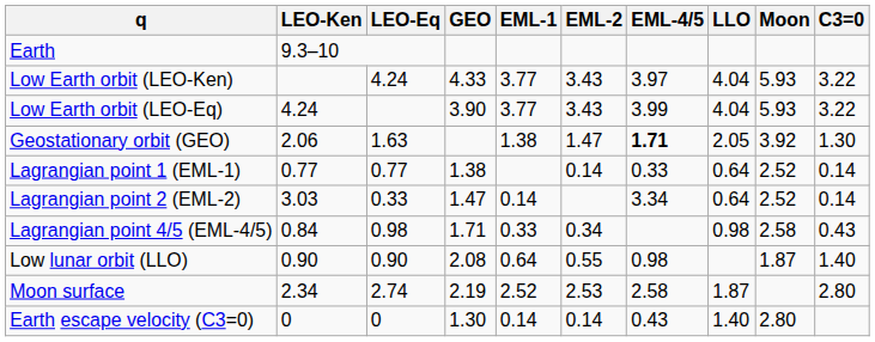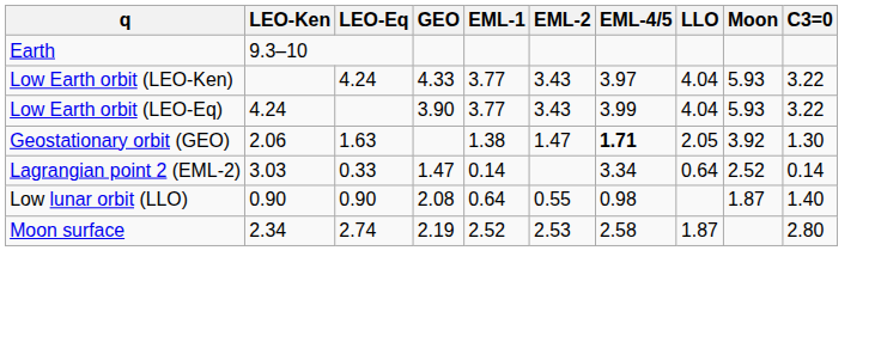 <table style="text-align:left;" class="wikitable">
 <tr>
 <th>q</th>
 <th>LEO-Ken</th>
 <th>LEO-Eq</th>
 <th>GEO</th>
 <th>EML-1</th>
 <th>EML-2</th>
 <th>EML-4/5</th>
 <th>LLO</th>
 <th>Moon</th>
 <th>C3=0</th>
 </tr>
 <tr>
 <td><a href='#'>Earth</a></td>
 <td colspan=2>9.3–10</td>
 <td></td>
 <td></td>
 <td></td>
 <td></td>
 <td></td>
 <td></td>
 <td></td>
 </tr>
 <tr>
 <td><a href='#'>Low Earth orbit</a> (LEO-Ken)</td>
 <td></td>
 <td>4.24</td>
 <td>4.33</td>
 <td>3.77</td>
 <td>3.43</td>
 <td>3.97</td>
 <td>4.04</td>
 <td>5.93</td>
 <td>3.22</td>
 </tr>
 <tr>
 <td><a href='#'>Low Earth orbit</a> (LEO-Eq)</td>
 <td>4.24</td>
 <td></td>
 <td>3.90</td>
 <td>3.77</td>
 <td>3.43</td>
 <td>3.99</td>
 <td>4.04</td>
 <td>5.93</td>
 <td>3.22</td>
 </tr>
 <tr>
 <td><a href='#'>Geostationary orbit</a> (GEO)</td>
 <td>2.06</td>
 <td>1.63</td>
 <td></td>
 <td>1.38</td>
 <td>1.47</td>
 <td><strong>1.71</strong></td>
 <td>2.05</td>
 <td>3.92</td>
 <td>1.30</td>
 </tr>
 <tr>
-<td><a href='#'>Lagrangian point 1</a> (EML-1)</td>
-<td>0.77</td>
-<td>0.77</td>
-<td>1.38</td>
-<td></td>
-<td>0.14</td>
-<td>0.33</td>
-<td>0.64</td>
-<td>2.52</td>
-<td>0.14</td>
-</tr>
-<tr>
 <td><a href='#'>Lagrangian point 2</a> (EML-2)</td>
 <td>3.03</td>
 <td>0.33</td>
 <td>1.47</td>
 <td>0.14</td>
 <td></td>
 <td>3.34</td>
 <td>0.64</td>
 <td>2.52</td>
 <td>0.14</td>
-</tr>
-<tr>
-<td><a href='#'>Lagrangian point 4/5</a> (EML-4/5)</td>
-<td>0.84</td>
-<td>0.98</td>
-<td>1.71</td>
-<td>0.33</td>
-<td>0.34</td>
-<td></td>
-<td>0.98</td>
-<td>2.58</td>
-<td>0.43</td>
 </tr>
 <tr>
 <td>Low <a href='#'>lunar orbit</a> (LLO)</td>
 <td>0.90</td>
 <td>0.90</td>
 <td>2.08</td>
 <td>0.64</td>
 <td>0.55</td>
 <td>0.98</td>
 <td></td>
 <td>1.87</td>
 <td>1.40</td>
 </tr>
 <tr>
 <td><a href='#'>Moon surface</a></td>
 <td>2.34</td>
 <td>2.74</td>
 <td>2.19</td>
 <td>2.52</td>
 <td>2.53</td>
 <td>2.58</td>
 <td>1.87</td>
 <td></td>
 <td>2.80</td>
 </tr>
-<tr>
-<td><a href='#'>Earth</a> <a href='#'>escape velocity</a> (<a href='#'>C3</a>=0)</td>
-<td>0</td>
-<td>0</td>
-<td>1.30</td>
-<td>0.14</td>
-<td>0.14</td>
-<td>0.43</td>
-<td>1.40</td>
-<td>2.80</td>
-<td></td>
-</tr>
 </table>
